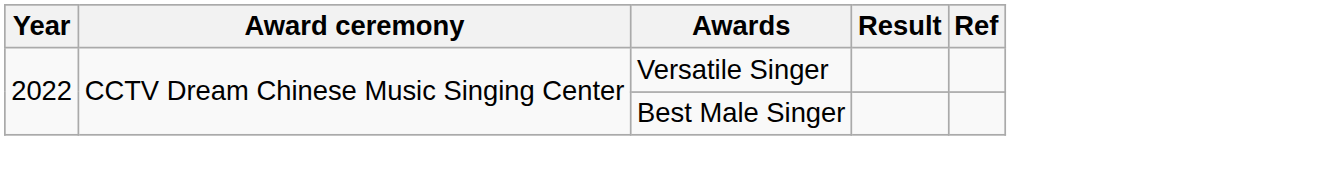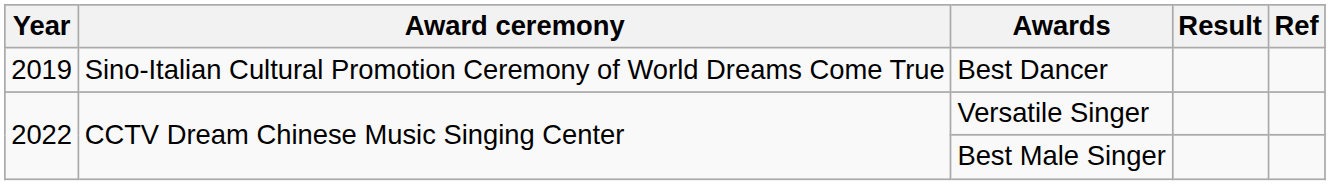 <table class="wikitable">
 <tr>
 <th>Year</th>
 <th>Award ceremony</th>
 <th>Awards</th>
 <th>Result</th>
 <th>Ref</th>
+</tr>
+<tr>
+<td>2019</td>
+<td>Sino-Italian Cultural Promotion Ceremony of World Dreams Come True</td>
+<td>Best Dancer</td>
+<td></td>
+<td></td>
 </tr>
 <tr>
 <td rowspan="2">2022</td>
 <td rowspan="2">CCTV Dream Chinese Music Singing Center</td>
 <td>Versatile Singer</td>
 <td></td>
 <td></td>
 </tr>
 <tr>
 <td>Best Male Singer</td>
 <td></td>
 <td></td>
 </tr>
 </table>
